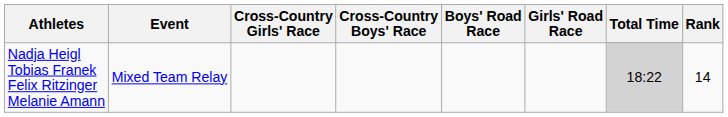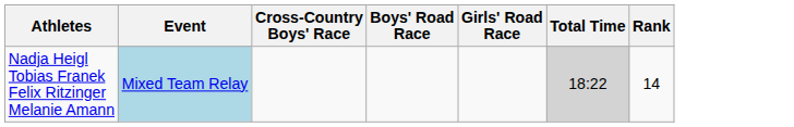 <table class="wikitable" style="font-size:90%;">
 <tr>
 <th>Athletes</th>
 <th>Event</th>
-<th>Cross-Country<br>Girls' Race</th>
 <th>Cross-Country<br>Boys' Race</th>
 <th>Boys' Road<br>Race</th>
 <th>Girls' Road<br>Race</th>
 <th>Total Time</th>
 <th>Rank</th>
 </tr>
 <tr align=center>
 <td align=left><a href='#'>Nadja Heigl</a><br><a href='#'>Tobias Franek</a><br><a href='#'>Felix Ritzinger</a><br><a href='#'>Melanie Amann</a></td>
-<td align=left><a href='#'>Mixed Team Relay</a></td>
-<td></td>
+<td align=left style="background: lightblue;"><a href='#'>Mixed Team Relay</a></td>
 <td></td>
 <td></td>
 <td></td>
 <td style="background: lightgrey;">18:22</td>
 <td>14</td>
 </tr>
 </table>
